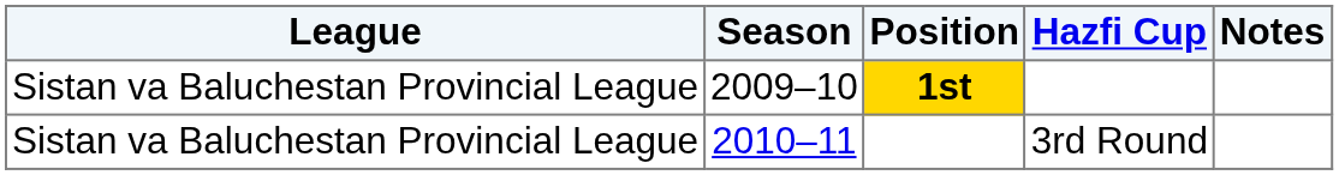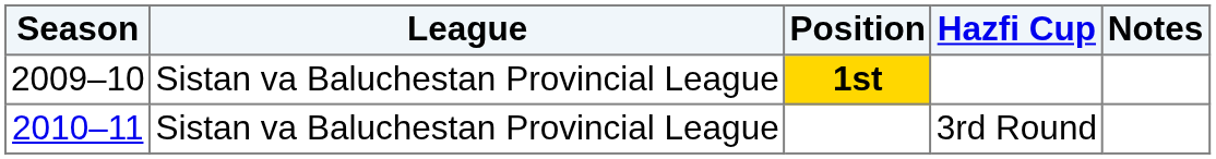 <table border="1" cellpadding="2" style="border-collapse:collapse; text-align:center; font-size:normal;">
 <tr style="background:#f0f6fa;">
+<th>Season</th>
 <th>League</th>
-<th>Season</th>
 <th>Position</th>
 <th><a href='#'>Hazfi Cup</a></th>
 <th>Notes</th>
 </tr>
 <tr>
+<td>2009–10</td>
 <td>Sistan va Baluchestan Provincial League</td>
-<td>2009–10</td>
 <td bgcolor=gold><strong>1st</strong></td>
 <td></td>
 <td></td>
 </tr>
 <tr>
+<td><a href='#'>2010–11</a></td>
 <td>Sistan va Baluchestan Provincial League</td>
-<td><a href='#'>2010–11</a></td>
 <td></td>
 <td>3rd Round</td>
 <td></td>
 </tr>
 </table>
